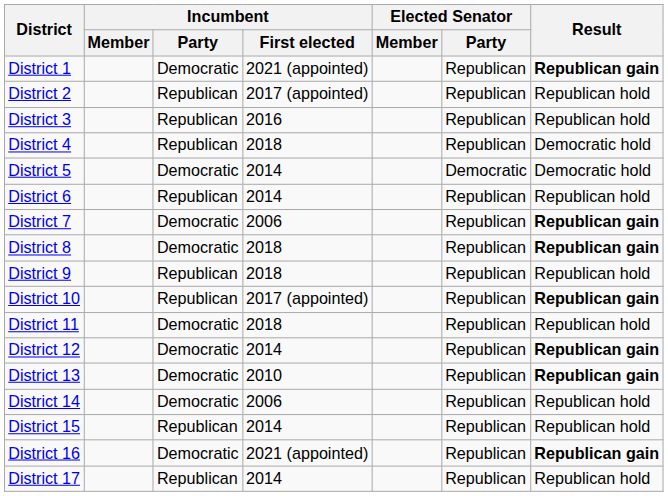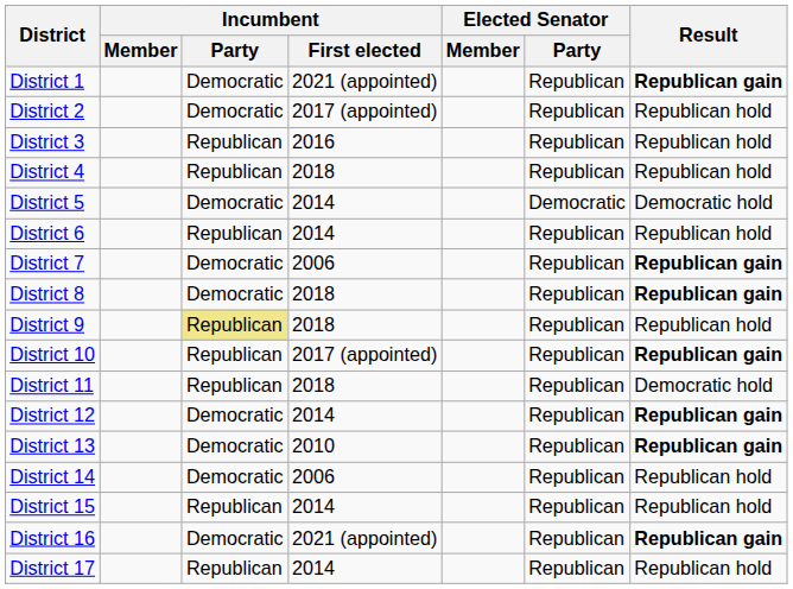 <table class="wikitable sortable">
 <tr>
 <th rowspan="2">District</th>
 <th colspan="3">Incumbent</th>
 <th colspan="2">Elected Senator</th>
 <th rowspan="2">Result</th>
 </tr>
 <tr>
 <th>Member</th>
 <th>Party</th>
 <th>First elected</th>
 <th>Member</th>
 <th>Party</th>
 </tr>
 <tr>
 <td><a href='#'>District 1</a></td>
 <td></td>
 <td>Democratic</td>
 <td>2021 (appointed)</td>
 <td></td>
 <td>Republican</td>
 <td><strong>Republican gain</strong></td>
 </tr>
 <tr>
 <td><a href='#'>District 2</a></td>
 <td></td>
-<td>Republican</td>
+<td>Democratic</td>
 <td>2017 (appointed)</td>
 <td></td>
 <td>Republican</td>
 <td>Republican hold</td>
 </tr>
 <tr>
 <td><a href='#'>District 3</a></td>
 <td></td>
 <td>Republican</td>
 <td>2016</td>
 <td></td>
 <td>Republican</td>
 <td>Republican hold</td>
 </tr>
 <tr>
 <td><a href='#'>District 4</a></td>
 <td></td>
 <td>Republican</td>
 <td>2018</td>
 <td></td>
 <td>Republican</td>
-<td>Democratic hold</td>
+<td>Republican hold</td>
 </tr>
 <tr>
 <td><a href='#'>District 5</a></td>
 <td></td>
 <td>Democratic</td>
 <td>2014</td>
 <td></td>
 <td>Democratic</td>
 <td>Democratic hold</td>
 </tr>
 <tr>
 <td><a href='#'>District 6</a></td>
 <td></td>
 <td>Republican</td>
 <td>2014</td>
 <td></td>
 <td>Republican</td>
 <td>Republican hold</td>
 </tr>
 <tr>
 <td><a href='#'>District 7</a></td>
 <td></td>
 <td>Democratic</td>
 <td>2006</td>
 <td></td>
 <td>Republican</td>
 <td><strong>Republican gain</strong></td>
 </tr>
 <tr>
 <td><a href='#'>District 8</a></td>
 <td></td>
 <td>Democratic</td>
 <td>2018</td>
 <td></td>
 <td>Republican</td>
 <td><strong>Republican gain</strong></td>
 </tr>
 <tr>
 <td><a href='#'>District 9</a></td>
 <td></td>
-<td>Republican</td>
+<td style="background: khaki;">Republican</td>
 <td>2018</td>
 <td></td>
 <td>Republican</td>
 <td>Republican hold</td>
 </tr>
 <tr>
 <td><a href='#'>District 10</a></td>
 <td></td>
 <td>Republican</td>
 <td>2017 (appointed)</td>
 <td></td>
 <td>Republican</td>
 <td><strong>Republican gain</strong></td>
 </tr>
 <tr>
 <td><a href='#'>District 11</a></td>
 <td></td>
-<td>Democratic</td>
+<td>Republican</td>
 <td>2018</td>
 <td></td>
 <td>Republican</td>
-<td>Republican hold</td>
+<td>Democratic hold</td>
 </tr>
 <tr>
 <td><a href='#'>District 12</a></td>
 <td></td>
 <td>Democratic</td>
 <td>2014</td>
 <td></td>
 <td>Republican</td>
 <td><strong>Republican gain</strong></td>
 </tr>
 <tr>
 <td><a href='#'>District 13</a></td>
 <td></td>
 <td>Democratic</td>
 <td>2010</td>
 <td></td>
 <td>Republican</td>
 <td><strong>Republican gain</strong></td>
 </tr>
 <tr>
 <td><a href='#'>District 14</a></td>
 <td></td>
 <td>Democratic</td>
 <td>2006</td>
 <td></td>
 <td>Republican</td>
 <td>Republican hold</td>
 </tr>
 <tr>
 <td><a href='#'>District 15</a></td>
 <td></td>
 <td>Republican</td>
 <td>2014</td>
 <td></td>
 <td>Republican</td>
 <td>Republican hold</td>
 </tr>
 <tr>
 <td><a href='#'>District 16</a></td>
 <td></td>
 <td>Democratic</td>
 <td>2021 (appointed)</td>
 <td></td>
 <td>Republican</td>
 <td><strong>Republican gain</strong></td>
 </tr>
 <tr>
 <td><a href='#'>District 17</a></td>
 <td Tom Takubo></td>
 <td>Republican</td>
 <td>2014</td>
 <td></td>
 <td>Republican</td>
 <td>Republican hold</td>
 </tr>
 </table>
